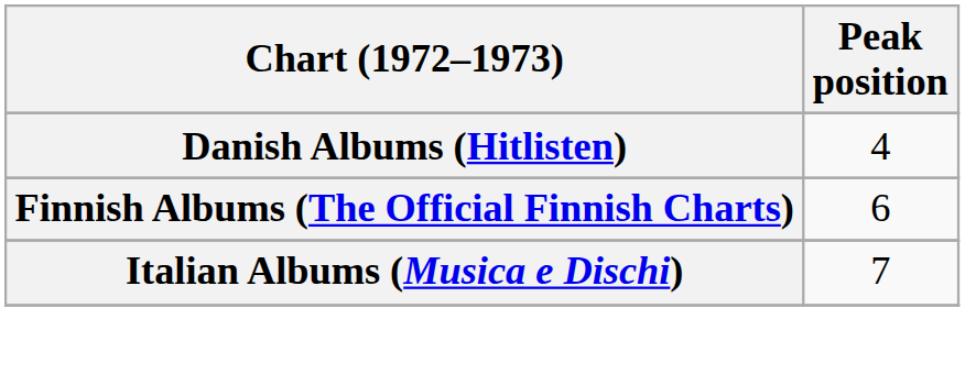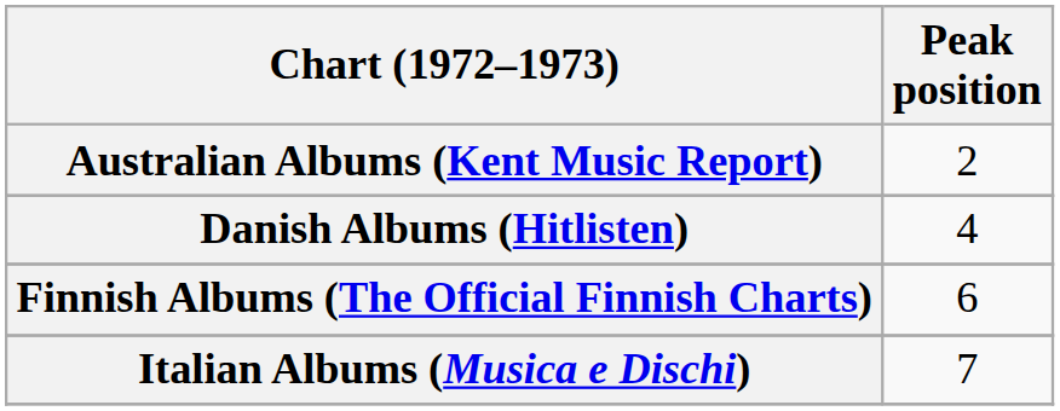 <table class="wikitable sortable plainrowheaders" style="text-align:center">
 <tr>
 <th scope="col">Chart (1972–1973)</th>
 <th scope="col">Peak<br> position</th>
+</tr>
+<tr>
+<th scope="row">Australian Albums (<a href='#'>Kent Music Report</a>)</th>
+<td align="center">2</td>
 </tr>
 <tr>
 </tr>
 <tr>
 <th scope="row">Danish Albums (<a href='#'>Hitlisten</a>)</th>
 <td align="center">4</td>
 </tr>
 <tr>
 </tr>
 <tr>
 <th scope="row">Finnish Albums (<a href='#'>The Official Finnish Charts</a>)</th>
 <td align="center">6</td>
 </tr>
 <tr>
 </tr>
 <tr>
 <th scope="row">Italian Albums (<em><a href='#'>Musica e Dischi</a></em>)</th>
 <td align="center">7</td>
 </tr>
 <tr>
 </tr>
 <tr>
 </tr>
 <tr>
 </tr>
 </table>
